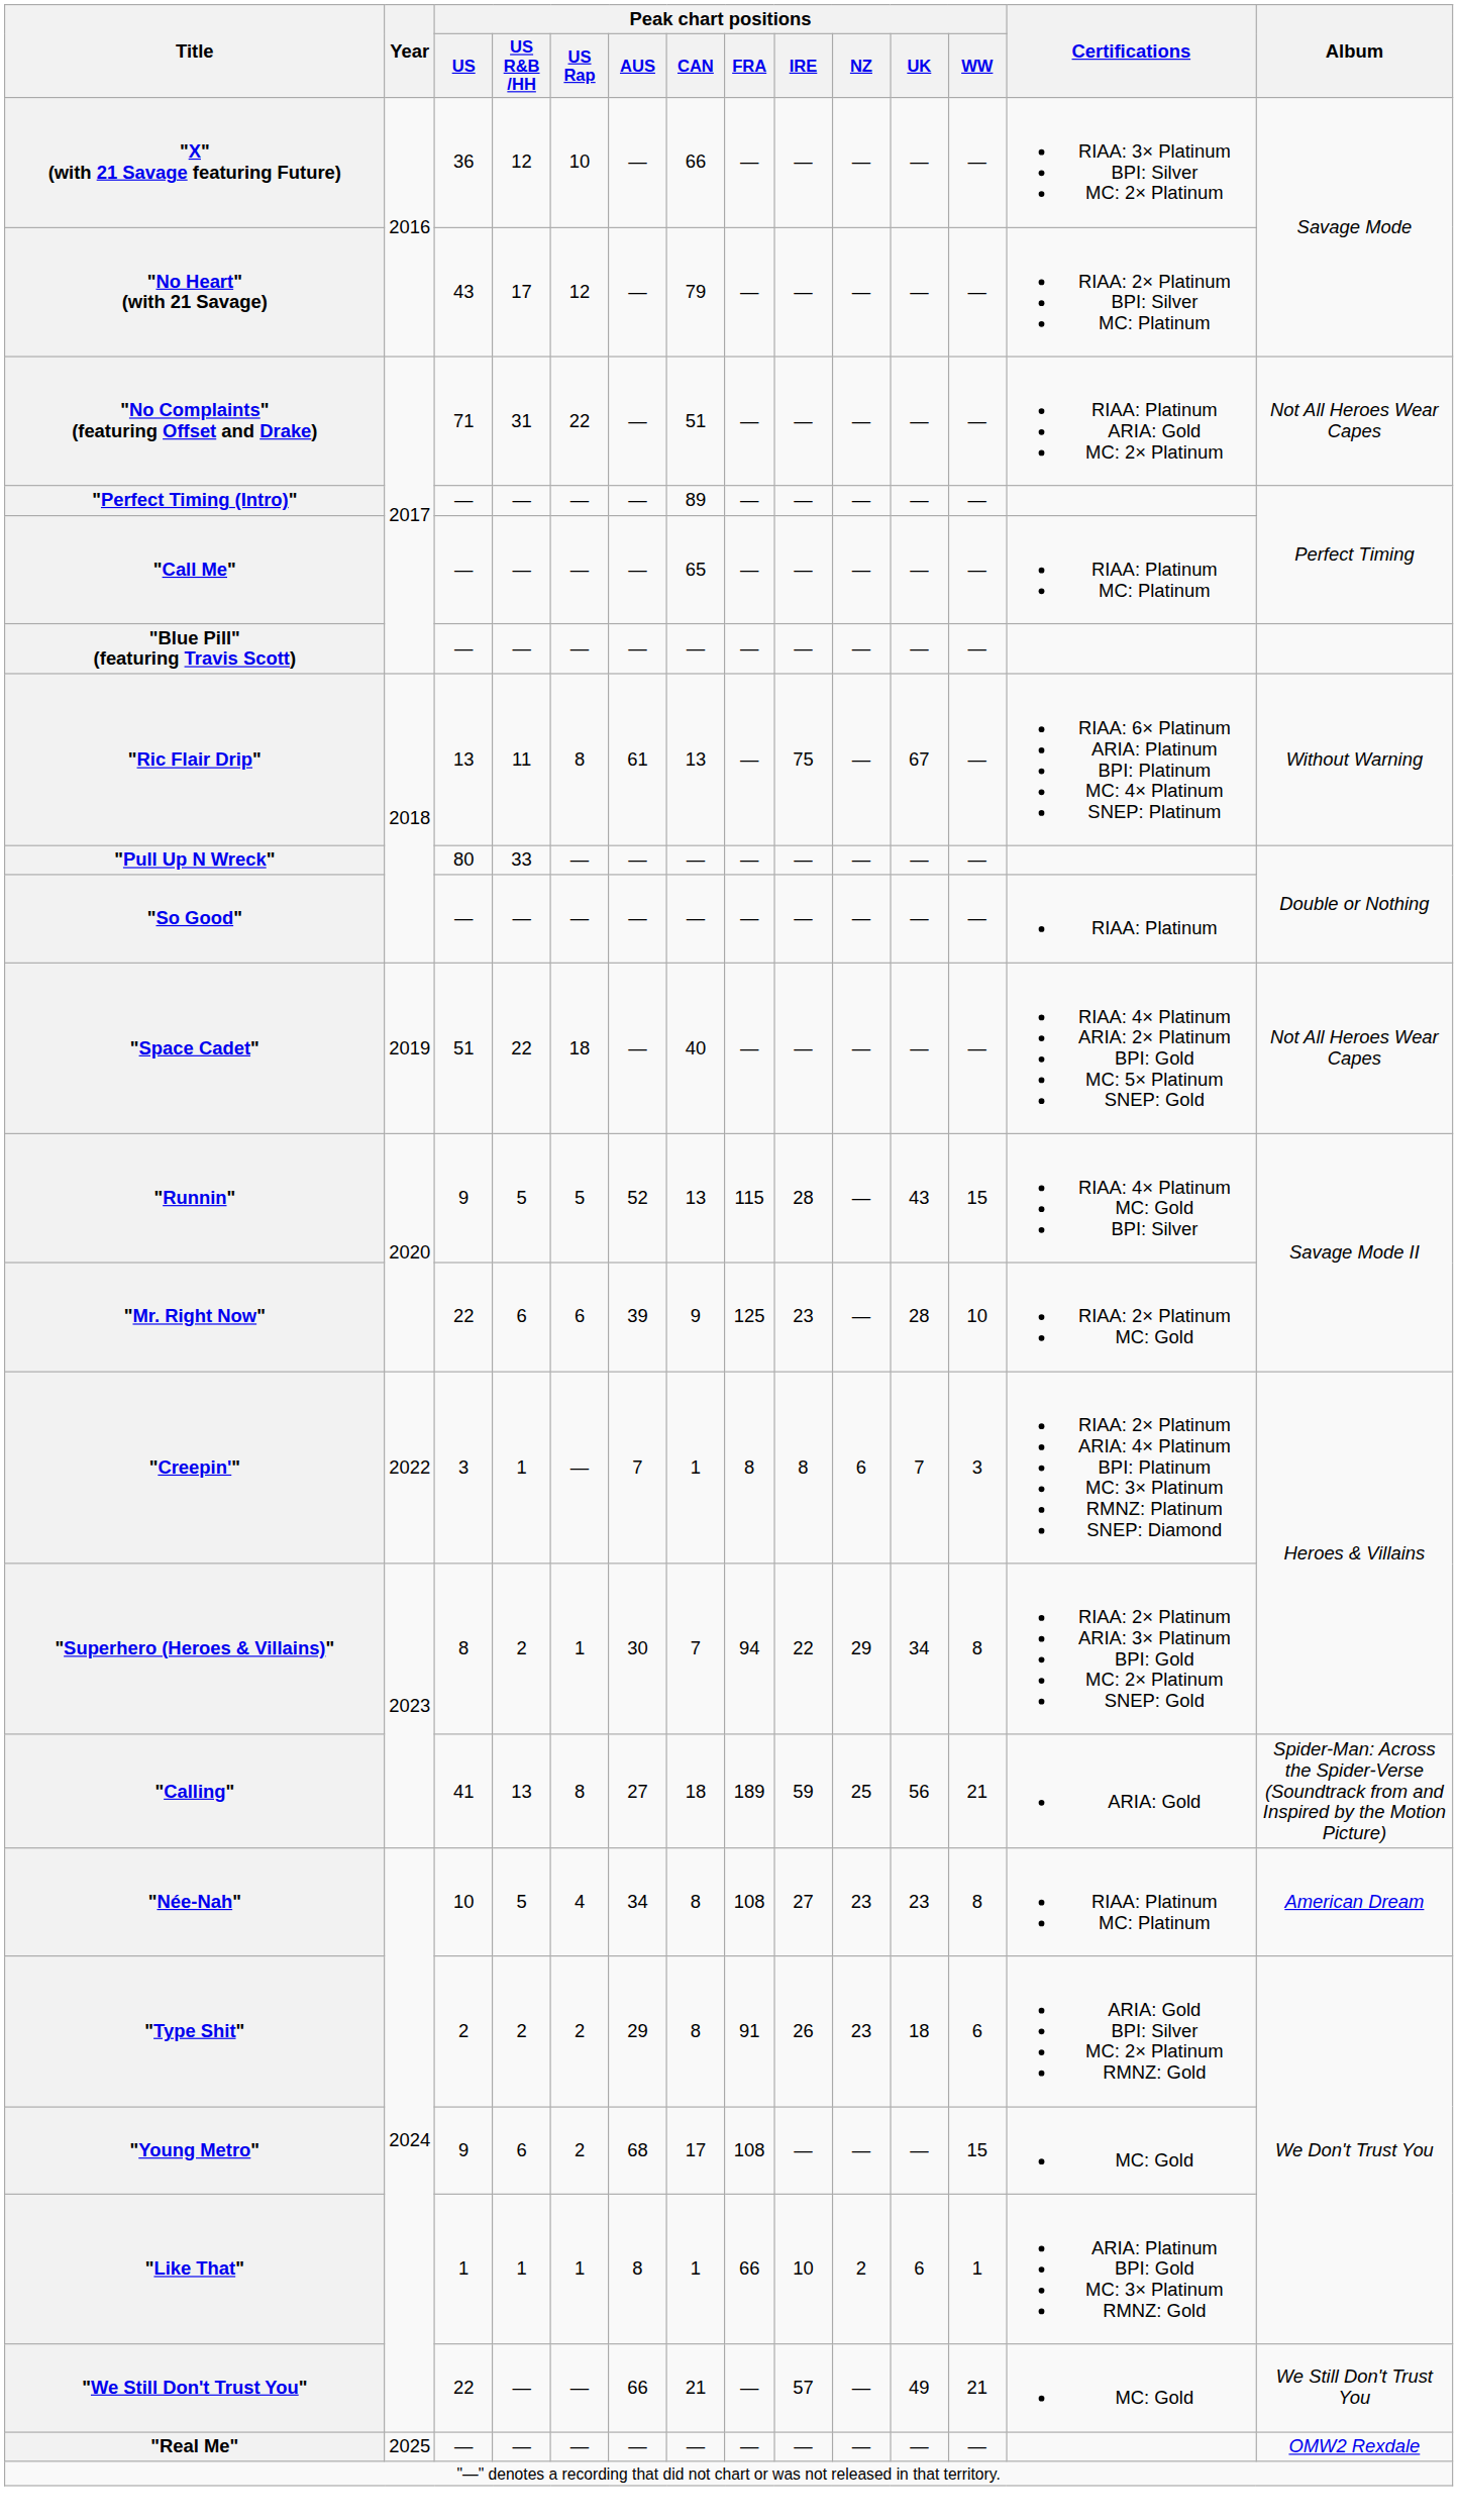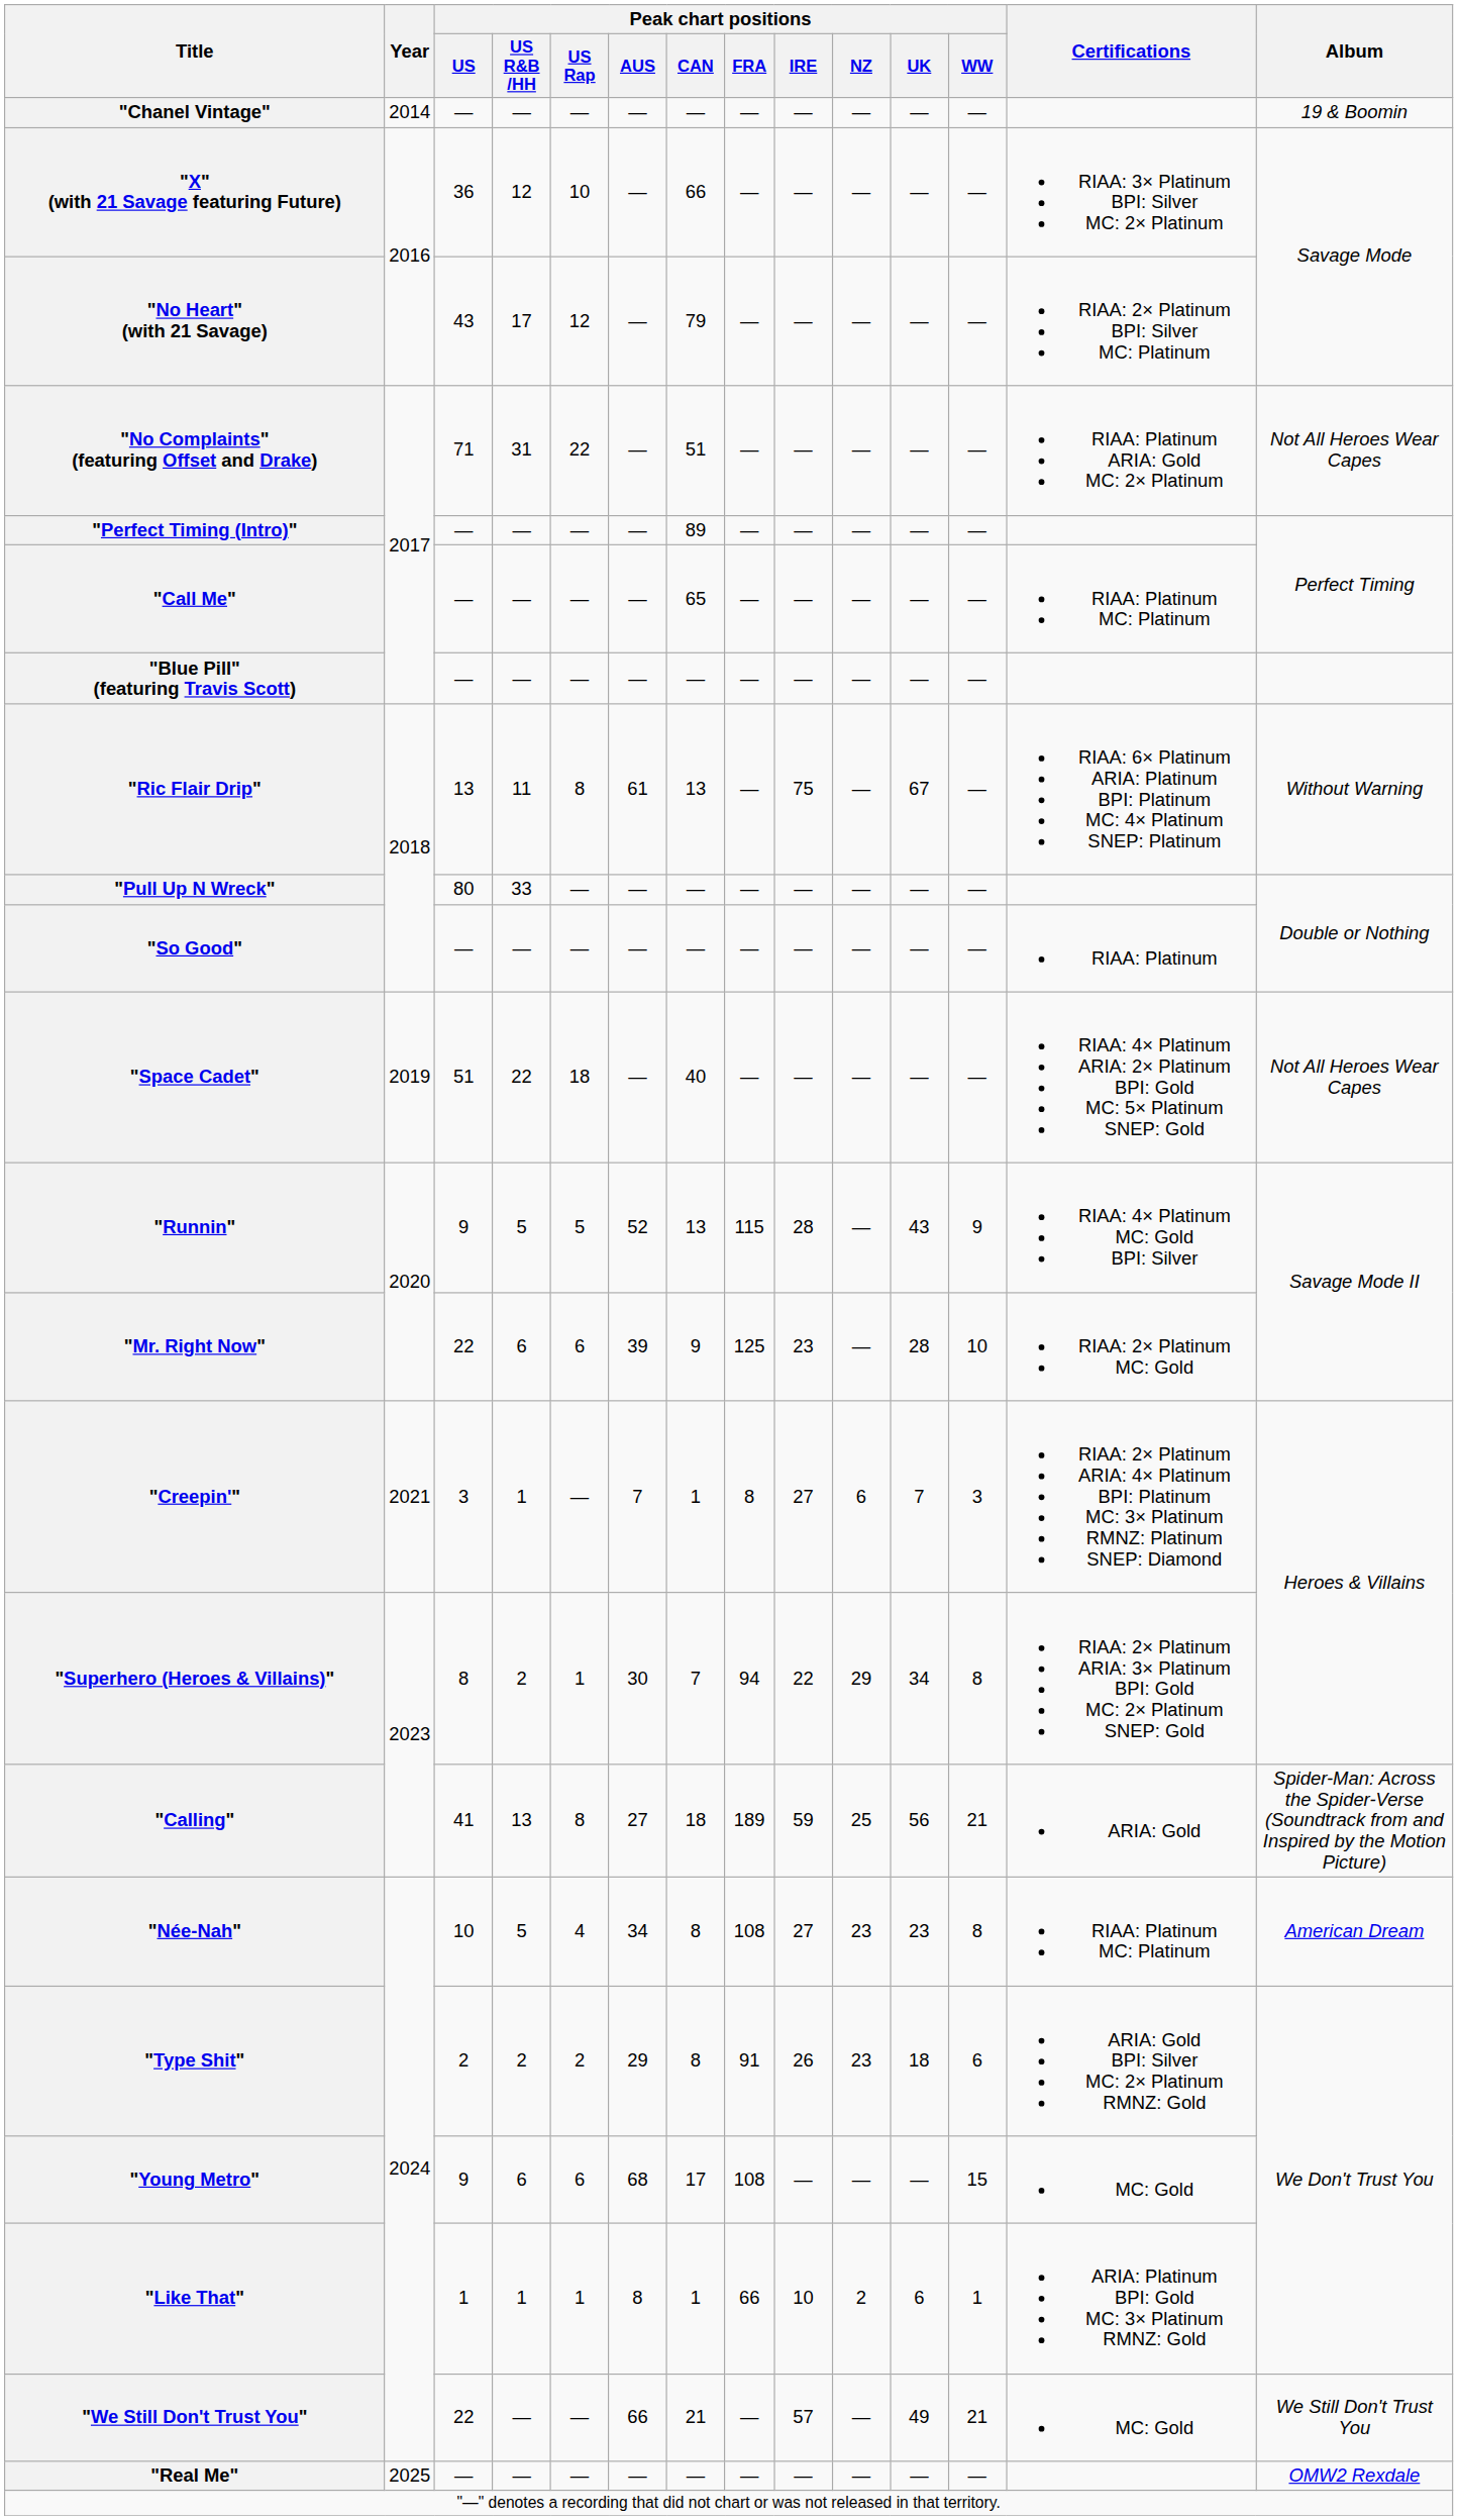 <table class="wikitable plainrowheaders" style="text-align:center;">
 <tr>
 <th scope="col" rowspan="2" style="width:20em;">Title</th>
 <th scope="col" rowspan="2">Year</th>
 <th scope="col" colspan="10">Peak chart positions</th>
 <th scope="col" rowspan="2" style="width:13em;"><a href='#'>Certifications</a></th>
 <th scope="col" rowspan="2">Album</th>
 </tr>
 <tr>
 <th scope="col" style="width:3em;font-size:90%;"><a href='#'>US</a><br></th>
 <th scope="col" style="width:3em;font-size:90%;"><a href='#'>US R&B<br>/HH</a><br></th>
 <th scope="col" style="width:3em;font-size:90%;"><a href='#'>US Rap</a><br></th>
 <th scope="col" style="width:3em;font-size:90%;"><a href='#'>AUS</a><br></th>
 <th scope="col" style="width:3em;font-size:90%;"><a href='#'>CAN</a><br></th>
 <th scope="col" style="width:2.5em;font-size:90%;"><a href='#'>FRA</a><br></th>
 <th scope="col" style="width:3em;font-size:90%;"><a href='#'>IRE</a><br></th>
 <th scope="col" style="width:3em;font-size:90%;"><a href='#'>NZ</a><br></th>
 <th scope="col" style="width:3em;font-size:90%;"><a href='#'>UK</a><br></th>
 <th scope="col" style="width:3em;font-size:90%;"><a href='#'>WW</a><br></th>
+</tr>
+<tr>
+<th scope="row">"Chanel Vintage"<br></th>
+<td>2014</td>
+<td>—</td>
+<td>—</td>
+<td>—</td>
+<td>—</td>
+<td>—</td>
+<td>—</td>
+<td>—</td>
+<td>—</td>
+<td>—</td>
+<td>—</td>
+<td></td>
+<td><em>19 & Boomin</em></td>
 </tr>
 <tr>
 <th scope="row">"<a href='#'>X</a>"<br><span>(with <a href='#'>21 Savage</a> featuring Future)</span></th>
 <td rowspan="2">2016</td>
 <td>36</td>
 <td>12</td>
 <td>10</td>
 <td>—</td>
 <td>66</td>
 <td>—</td>
 <td>—</td>
 <td>—</td>
 <td>—</td>
 <td>—</td>
 <td><br><ul><li>RIAA: 3× Platinum</li><li>BPI: Silver</li><li>MC: 2× Platinum</li></ul></td>
 <td rowspan="2"><em>Savage Mode</em></td>
 </tr>
 <tr>
 <th scope="row">"<a href='#'>No Heart</a>"<br><span>(with 21 Savage)</span></th>
 <td>43</td>
 <td>17</td>
 <td>12</td>
 <td>—</td>
 <td>79</td>
 <td>—</td>
 <td>—</td>
 <td>—</td>
 <td>—</td>
 <td>—</td>
 <td><br><ul><li>RIAA: 2× Platinum</li><li>BPI: Silver</li><li>MC: Platinum</li></ul></td>
 </tr>
 <tr>
 <th scope="row">"<a href='#'>No Complaints</a>" <br><span>(featuring <a href='#'>Offset</a> and <a href='#'>Drake</a>)</span></th>
 <td rowspan="4">2017</td>
 <td>71</td>
 <td>31</td>
 <td>22</td>
 <td>—</td>
 <td>51</td>
 <td>—</td>
 <td>—</td>
 <td>—</td>
 <td>—</td>
 <td>—</td>
 <td><br><ul><li>RIAA: Platinum</li><li>ARIA: Gold</li><li>MC: 2× Platinum</li></ul></td>
 <td><em>Not All Heroes Wear Capes</em></td>
 </tr>
 <tr>
 <th scope="row">"<a href='#'>Perfect Timing (Intro)</a>"<br></th>
 <td>—</td>
 <td>—</td>
 <td>—</td>
 <td>—</td>
 <td>89</td>
 <td>—</td>
 <td>—</td>
 <td>—</td>
 <td>—</td>
 <td>—</td>
 <td></td>
 <td rowspan="2"><em>Perfect Timing</em></td>
 </tr>
 <tr>
 <th scope="row">"<a href='#'>Call Me</a>"<br></th>
 <td>—</td>
 <td>—</td>
 <td>—</td>
 <td>—</td>
 <td>65</td>
 <td>—</td>
 <td>—</td>
 <td>—</td>
 <td>—</td>
 <td>—</td>
 <td><br><ul><li>RIAA: Platinum</li><li>MC: Platinum</li></ul></td>
 </tr>
 <tr>
 <th scope="row">"Blue Pill"<br><span>(featuring <a href='#'>Travis Scott</a>)</span></th>
 <td>—</td>
 <td>—</td>
 <td>—</td>
 <td>—</td>
 <td>—</td>
 <td>—</td>
 <td>—</td>
 <td>—</td>
 <td>—</td>
 <td>—</td>
 <td></td>
 <td></td>
 </tr>
 <tr>
 <th scope="row">"<a href='#'>Ric Flair Drip</a>"<br></th>
 <td rowspan="3">2018</td>
 <td>13</td>
 <td>11</td>
 <td>8</td>
 <td>61</td>
 <td>13</td>
 <td>—</td>
 <td>75</td>
 <td>—</td>
 <td>67</td>
 <td>—</td>
 <td><br><ul><li>RIAA: 6× Platinum</li><li>ARIA: Platinum</li><li>BPI: Platinum</li><li>MC: 4× Platinum</li><li>SNEP: Platinum</li></ul></td>
 <td><em>Without Warning</em></td>
 </tr>
 <tr>
 <th scope="row">"<a href='#'>Pull Up N Wreck</a>"<br></th>
 <td>80</td>
 <td>33</td>
 <td>—</td>
 <td>—</td>
 <td>—</td>
 <td>—</td>
 <td>—</td>
 <td>—</td>
 <td>—</td>
 <td>—</td>
 <td></td>
 <td rowspan="2"><em>Double or Nothing</em></td>
 </tr>
 <tr>
 <th scope="row">"<a href='#'>So Good</a>"<br></th>
 <td>—</td>
 <td>—</td>
 <td>—</td>
 <td>—</td>
 <td>—</td>
 <td>—</td>
 <td>—</td>
 <td>—</td>
 <td>—</td>
 <td>—</td>
 <td><br><ul><li>RIAA: Platinum</li></ul></td>
 </tr>
 <tr>
 <th scope="row">"<a href='#'>Space Cadet</a>"<br></th>
 <td>2019</td>
 <td>51</td>
 <td>22</td>
 <td>18</td>
 <td>—</td>
 <td>40</td>
 <td>—</td>
 <td>—</td>
 <td>—</td>
 <td>—</td>
 <td>—</td>
 <td><br><ul><li>RIAA: 4× Platinum</li><li>ARIA: 2× Platinum</li><li>BPI: Gold</li><li>MC: 5× Platinum</li><li>SNEP: Gold</li></ul></td>
 <td><em>Not All Heroes Wear Capes</em></td>
 </tr>
 <tr>
 <th scope="row">"<a href='#'>Runnin</a>"<br></th>
 <td rowspan="2">2020</td>
 <td>9</td>
 <td>5</td>
 <td>5</td>
 <td>52</td>
 <td>13</td>
 <td>115</td>
 <td>28</td>
 <td>—</td>
 <td>43</td>
-<td>15</td>
+<td>9</td>
 <td><br><ul><li>RIAA: 4× Platinum</li><li>MC: Gold</li><li>BPI: Silver</li></ul></td>
 <td rowspan="2"><em>Savage Mode II</em></td>
 </tr>
 <tr>
 <th scope="row">"<a href='#'>Mr. Right Now</a>"<br></th>
 <td>22</td>
 <td>6</td>
 <td>6</td>
 <td>39</td>
 <td>9</td>
 <td>125</td>
 <td>23</td>
 <td>—</td>
 <td>28</td>
 <td>10</td>
 <td><br><ul><li>RIAA: 2× Platinum</li><li>MC: Gold</li></ul></td>
 </tr>
 <tr>
 <th scope="row">"<a href='#'>Creepin'</a>"<br></th>
-<td>2022</td>
+<td>2021</td>
 <td>3</td>
 <td>1</td>
 <td>—</td>
 <td>7</td>
 <td>1</td>
 <td>8</td>
-<td>8</td>
+<td>27</td>
 <td>6</td>
 <td>7</td>
 <td>3</td>
 <td><br><ul><li>RIAA: 2× Platinum</li><li>ARIA: 4× Platinum</li><li>BPI: Platinum</li><li>MC: 3× Platinum</li><li>RMNZ: Platinum</li><li>SNEP: Diamond</li></ul></td>
 <td rowspan="2"><em>Heroes & Villains</em></td>
 </tr>
 <tr>
 <th scope="row">"<a href='#'>Superhero (Heroes & Villains)</a>"<br></th>
 <td rowspan="2">2023</td>
 <td>8</td>
 <td>2</td>
 <td>1</td>
 <td>30</td>
 <td>7</td>
 <td>94</td>
 <td>22</td>
 <td>29</td>
 <td>34</td>
 <td>8</td>
 <td><br><ul><li>RIAA: 2× Platinum</li><li>ARIA: 3× Platinum</li><li>BPI: Gold</li><li>MC: 2× Platinum</li><li>SNEP: Gold</li></ul></td>
 </tr>
 <tr>
 <th scope="row">"<a href='#'>Calling</a>"<br></th>
 <td>41</td>
 <td>13</td>
 <td>8</td>
 <td>27</td>
 <td>18</td>
 <td>189</td>
 <td>59</td>
 <td>25</td>
 <td>56</td>
 <td>21</td>
 <td><br><ul><li>ARIA: Gold</li></ul></td>
 <td><em>Spider-Man: Across the Spider-Verse (Soundtrack from and Inspired by the Motion Picture)</em></td>
 </tr>
 <tr>
 <th scope="row">"<a href='#'>Née-Nah</a>"<br></th>
 <td rowspan="5">2024</td>
 <td>10</td>
 <td>5</td>
 <td>4</td>
 <td>34</td>
 <td>8</td>
 <td>108</td>
 <td>27</td>
 <td>23</td>
 <td>23</td>
 <td>8</td>
 <td><br><ul><li>RIAA: Platinum</li><li>MC: Platinum</li></ul></td>
 <td><em><a href='#'>American Dream</a></em></td>
 </tr>
 <tr>
 <th scope="row">"<a href='#'>Type Shit</a>"<br></th>
 <td>2</td>
 <td>2</td>
 <td>2</td>
 <td>29</td>
 <td>8</td>
 <td>91</td>
 <td>26</td>
 <td>23</td>
 <td>18</td>
 <td>6</td>
 <td><br><ul><li>ARIA: Gold</li><li>BPI: Silver</li><li>MC: 2× Platinum</li><li>RMNZ: Gold</li></ul></td>
 <td rowspan="3"><em>We Don't Trust You</em></td>
 </tr>
 <tr>
 <th scope="row">"<a href='#'>Young Metro</a>"<br></th>
 <td>9</td>
 <td>6</td>
-<td>2</td>
+<td>6</td>
 <td>68</td>
 <td>17</td>
 <td>108</td>
 <td>—</td>
 <td>—</td>
 <td>—</td>
 <td>15</td>
 <td><br><ul><li>MC: Gold</li></ul></td>
 </tr>
 <tr>
 <th scope="row">"<a href='#'>Like That</a>"<br></th>
 <td>1</td>
 <td>1</td>
 <td>1</td>
 <td>8</td>
 <td>1</td>
 <td>66</td>
 <td>10</td>
 <td>2</td>
 <td>6</td>
 <td>1</td>
 <td><br><ul><li>ARIA: Platinum</li><li>BPI: Gold</li><li>MC: 3× Platinum</li><li>RMNZ: Gold</li></ul></td>
 </tr>
 <tr>
 <th scope="row">"<a href='#'>We Still Don't Trust You</a>"<br></th>
 <td>22</td>
 <td>—</td>
 <td>—</td>
 <td>66</td>
 <td>21</td>
 <td>—</td>
 <td>57</td>
 <td>—</td>
 <td>49</td>
 <td>21</td>
 <td><br><ul><li>MC: Gold</li></ul></td>
 <td><em>We Still Don't Trust You</em></td>
 </tr>
 <tr>
 <th scope="row">"Real Me"<br></th>
 <td>2025</td>
 <td>—</td>
 <td>—</td>
 <td>—</td>
 <td>—</td>
 <td>—</td>
 <td>—</td>
 <td>—</td>
 <td>—</td>
 <td>—</td>
 <td>—</td>
 <td></td>
 <td><em><a href='#'>OMW2 Rexdale</a></em></td>
 </tr>
 <tr>
 <td colspan="14" style="font-size:85%">"—" denotes a recording that did not chart or was not released in that territory.</td>
 </tr>
 </table>
